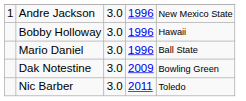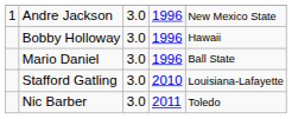 <table class="wikitable">
 <tr>
 </tr>
 <tr>
 <td>1</td>
 <td>Andre Jackson</td>
 <td>3.0</td>
 <td><a href='#'>1996</a></td>
 <td style="font-size:80%;">New Mexico State</td>
 </tr>
 <tr>
 <td></td>
 <td>Bobby Holloway</td>
 <td>3.0</td>
 <td><a href='#'>1996</a></td>
 <td style="font-size:80%;">Hawaii</td>
 </tr>
 <tr>
 <td></td>
 <td>Mario Daniel</td>
 <td>3.0</td>
 <td><a href='#'>1996</a></td>
 <td style="font-size:80%;">Ball State</td>
 </tr>
 <tr>
 <td></td>
-<td>Dak Notestine</td>
+<td>Stafford Gatling</td>
 <td>3.0</td>
-<td><a href='#'>2009</a></td>
-<td style="font-size:80%;">Bowling Green</td>
+<td><a href='#'>2010</a></td>
+<td style="font-size:80%;">Louisiana-Lafayette</td>
 </tr>
 <tr>
 <td></td>
 <td>Nic Barber</td>
 <td>3.0</td>
 <td><a href='#'>2011</a></td>
 <td style="font-size:80%;">Toledo</td>
 </tr>
 </table>
